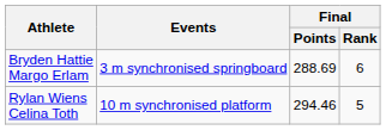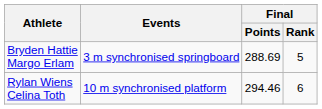 <table class=wikitable style="font-size:90%">
 <tr>
 <th rowspan="2">Athlete</th>
 <th rowspan="2">Events</th>
 <th colspan="2">Final</th>
 </tr>
 <tr>
 <th>Points</th>
 <th>Rank</th>
 </tr>
 <tr align=center>
 <td align=left><a href='#'>Bryden Hattie</a><br><a href='#'>Margo Erlam</a></td>
 <td align=left><a href='#'>3 m synchronised springboard</a></td>
 <td>288.69</td>
-<td>6</td>
+<td>5</td>
 </tr>
 <tr align=center>
 <td align=left><a href='#'>Rylan Wiens</a><br><a href='#'>Celina Toth</a></td>
 <td align=left><a href='#'>10 m synchronised platform</a></td>
 <td>294.46</td>
-<td>5</td>
+<td>6</td>
 </tr>
 </table>
